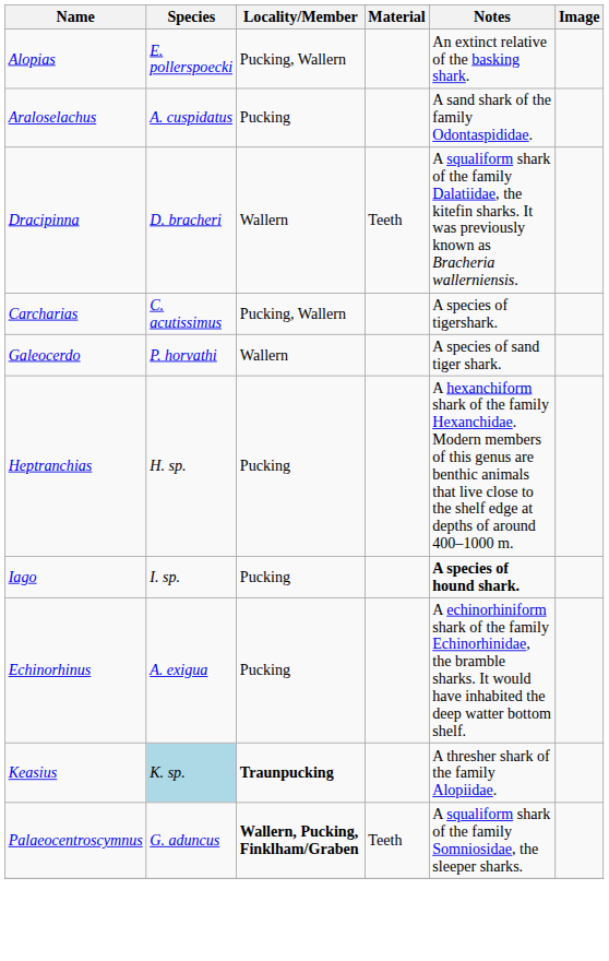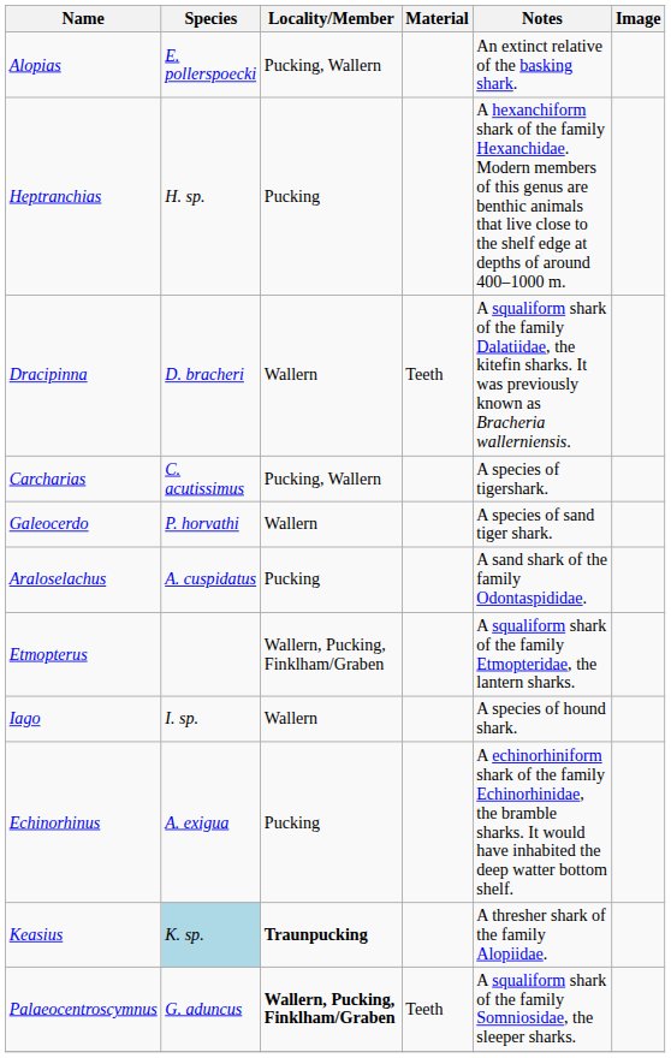 <table class="wikitable" align="center" width="100%">
 <tr>
 <th>Name</th>
 <th>Species</th>
 <th>Locality/Member</th>
 <th>Material</th>
 <th>Notes</th>
 <th>Image</th>
 </tr>
 <tr>
 <td><em><a href='#'>Alopias</a></em></td>
 <td><em><a href='#'>E. pollerspoecki</a></em></td>
 <td>Pucking, Wallern</td>
 <td></td>
 <td>An extinct relative of the <a href='#'>basking shark</a>.</td>
 <td></td>
 </tr>
 <tr>
-<td><em><a href='#'>Araloselachus</a></em></td>
-<td><em><a href='#'>A. cuspidatus</a></em></td>
+<td><em><a href='#'>Heptranchias</a></em></td>
+<td><em>H. sp.</em></td>
 <td>Pucking</td>
 <td></td>
-<td>A sand shark of the family <a href='#'>Odontaspididae</a>.</td>
+<td>A <a href='#'>hexanchiform</a> shark of the family <a href='#'>Hexanchidae</a>. Modern members of this genus are benthic animals that live close to the shelf edge at depths of around 400–1000 m.</td>
 <td></td>
 </tr>
 <tr>
 <td><em><a href='#'>Dracipinna</a></em></td>
 <td><em><a href='#'>D. bracheri</a></em></td>
 <td>Wallern</td>
 <td>Teeth</td>
 <td>A <a href='#'>squaliform</a> shark of the family <a href='#'>Dalatiidae</a>, the kitefin sharks. It was previously known as <em>Bracheria wallerniensis</em>.</td>
 <td></td>
 </tr>
 <tr>
 <td><em><a href='#'>Carcharias</a></em></td>
 <td><em><a href='#'>C. acutissimus</a></em></td>
 <td>Pucking, Wallern</td>
 <td></td>
 <td>A species of tigershark.</td>
 <td></td>
 </tr>
 <tr>
 <td><em><a href='#'>Galeocerdo</a></em></td>
 <td><em><a href='#'>P. horvathi</a></em></td>
 <td>Wallern</td>
 <td></td>
 <td>A species of sand tiger shark.</td>
 <td></td>
 </tr>
 <tr>
-<td><em><a href='#'>Heptranchias</a></em></td>
-<td><em>H. sp.</em></td>
+<td><em><a href='#'>Araloselachus</a></em></td>
+<td><em><a href='#'>A. cuspidatus</a></em></td>
 <td>Pucking</td>
 <td></td>
-<td>A <a href='#'>hexanchiform</a> shark of the family <a href='#'>Hexanchidae</a>. Modern members of this genus are benthic animals that live close to the shelf edge at depths of around 400–1000 m.</td>
+<td>A sand shark of the family <a href='#'>Odontaspididae</a>.</td>
+<td></td>
+</tr>
+<tr>
+<td><em><a href='#'>Etmopterus</a></em></td>
+<td></td>
+<td>Wallern, Pucking, Finklham/Graben</td>
+<td></td>
+<td>A <a href='#'>squaliform</a> shark of the family <a href='#'>Etmopteridae</a>, the lantern sharks.</td>
 <td></td>
 </tr>
 <tr>
 <td><em><a href='#'>Iago</a></em></td>
 <td><em>I. sp.</em></td>
-<td>Pucking</td>
+<td>Wallern</td>
 <td></td>
-<td><strong>A species of hound shark.</strong></td>
+<td>A species of hound shark.</td>
 <td></td>
 </tr>
 <tr>
 <td><em><a href='#'>Echinorhinus</a></em></td>
 <td><em><a href='#'>A. exigua</a></em></td>
 <td>Pucking</td>
 <td></td>
 <td>A <a href='#'>echinorhiniform</a> shark of the family <a href='#'>Echinorhinidae</a>, the bramble sharks. It would have inhabited the deep watter bottom shelf.</td>
 <td></td>
 </tr>
 <tr>
 <td><em><a href='#'>Keasius</a></em></td>
 <td style="background: lightblue;"><em>K. sp.</em></td>
 <td><strong>Traunpucking</strong></td>
 <td></td>
 <td>A thresher shark of the family <a href='#'>Alopiidae</a>.</td>
 <td></td>
 </tr>
 <tr>
 <td><em><a href='#'>Palaeocentroscymnus</a></em></td>
 <td><em><a href='#'>G. aduncus</a></em></td>
 <td><strong>Wallern, Pucking, Finklham/Graben</strong></td>
 <td>Teeth</td>
 <td>A <a href='#'>squaliform</a> shark of the family <a href='#'>Somniosidae</a>, the sleeper sharks.</td>
 <td></td>
 </tr>
 <tr>
 </tr>
 </table>
